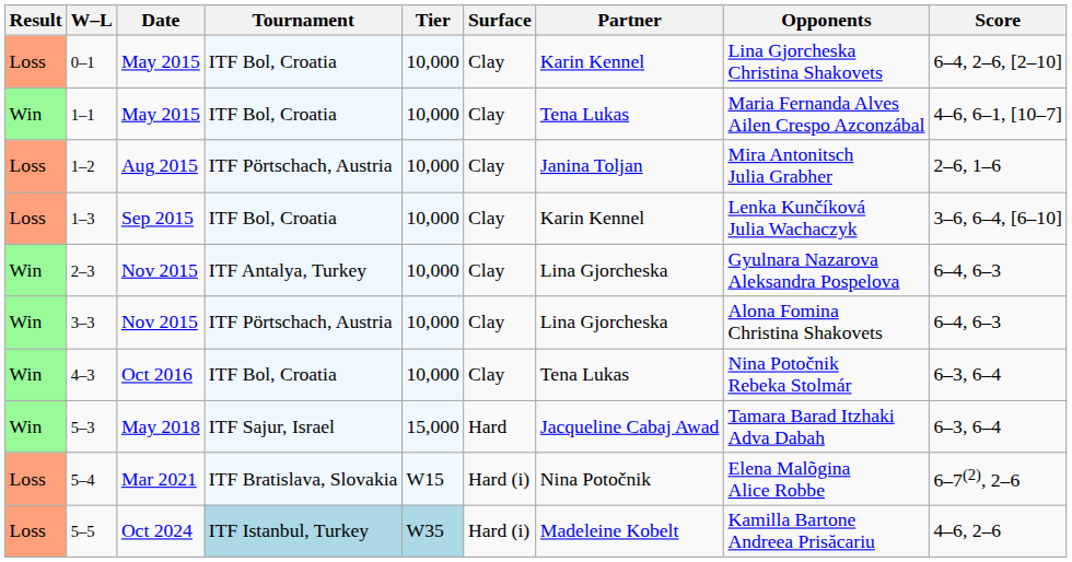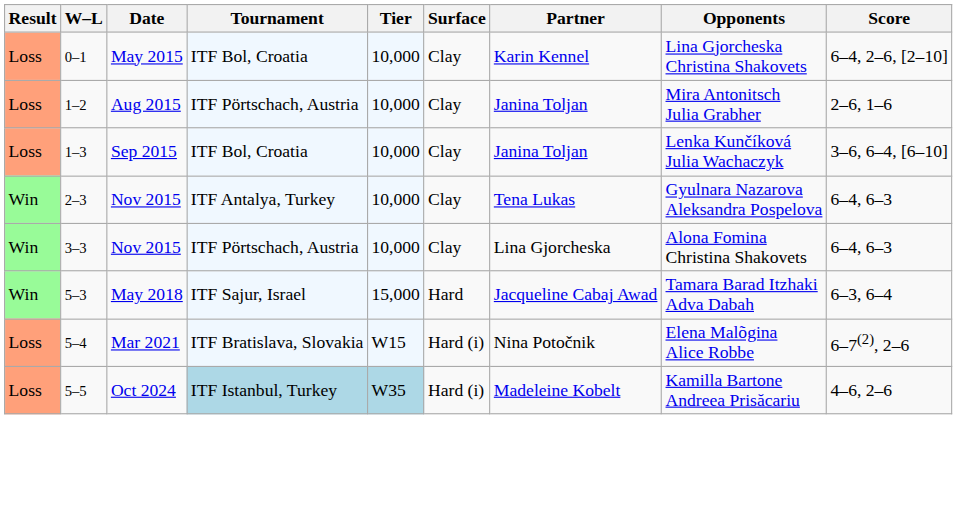 <table class="sortable wikitable">
 <tr>
 <th>Result</th>
 <th class="unsortable">W–L</th>
 <th>Date</th>
 <th>Tournament</th>
 <th>Tier</th>
 <th>Surface</th>
 <th>Partner</th>
 <th>Opponents</th>
 <th class="unsortable">Score</th>
 </tr>
 <tr>
 <td style="background:#ffa07a;">Loss</td>
 <td><small>0–1</small></td>
 <td><a href='#'>May 2015</a></td>
 <td style="background:#f0f8ff;">ITF Bol, Croatia</td>
 <td style="background:#f0f8ff;">10,000</td>
 <td>Clay</td>
 <td> <a href='#'>Karin Kennel</a></td>
 <td> <a href='#'>Lina Gjorcheska</a> <br> <a href='#'>Christina Shakovets</a></td>
 <td>6–4, 2–6, [2–10]</td>
 </tr>
 <tr>
-<td style="background:#98fb98;">Win</td>
-<td><small>1–1</small></td>
-<td><a href='#'>May 2015</a></td>
-<td style="background:#f0f8ff;">ITF Bol, Croatia</td>
-<td style="background:#f0f8ff;">10,000</td>
-<td>Clay</td>
-<td> <a href='#'>Tena Lukas</a></td>
-<td> <a href='#'>Maria Fernanda Alves</a> <br> <a href='#'>Ailen Crespo Azconzábal</a></td>
-<td>4–6, 6–1, [10–7]</td>
-</tr>
-<tr>
 <td style="background:#ffa07a;">Loss</td>
 <td><small>1–2</small></td>
 <td><a href='#'>Aug 2015</a></td>
 <td style="background:#f0f8ff;">ITF Pörtschach, Austria</td>
 <td style="background:#f0f8ff;">10,000</td>
 <td>Clay</td>
 <td> <a href='#'>Janina Toljan</a></td>
 <td> <a href='#'>Mira Antonitsch</a> <br> <a href='#'>Julia Grabher</a></td>
 <td>2–6, 1–6</td>
 </tr>
 <tr>
 <td style="background:#ffa07a;">Loss</td>
 <td><small>1–3</small></td>
 <td><a href='#'>Sep 2015</a></td>
 <td style="background:#f0f8ff;">ITF Bol, Croatia</td>
 <td style="background:#f0f8ff;">10,000</td>
 <td>Clay</td>
-<td> Karin Kennel</td>
+<td> <a href='#'>Janina Toljan</a></td>
 <td> <a href='#'>Lenka Kunčíková</a> <br> <a href='#'>Julia Wachaczyk</a></td>
 <td>3–6, 6–4, [6–10]</td>
 </tr>
 <tr>
 <td style="background:#98fb98;">Win</td>
 <td><small>2–3</small></td>
 <td><a href='#'>Nov 2015</a></td>
 <td style="background:#f0f8ff;">ITF Antalya, Turkey</td>
 <td style="background:#f0f8ff;">10,000</td>
 <td>Clay</td>
-<td> Lina Gjorcheska</td>
+<td> <a href='#'>Tena Lukas</a></td>
 <td> <a href='#'>Gyulnara Nazarova</a> <br> <a href='#'>Aleksandra Pospelova</a></td>
 <td>6–4, 6–3</td>
 </tr>
 <tr>
 <td style="background:#98fb98;">Win</td>
 <td><small>3–3</small></td>
 <td><a href='#'>Nov 2015</a></td>
 <td style="background:#f0f8ff;">ITF Pörtschach, Austria</td>
 <td style="background:#f0f8ff;">10,000</td>
 <td>Clay</td>
 <td> Lina Gjorcheska</td>
 <td> <a href='#'>Alona Fomina</a> <br> Christina Shakovets</td>
 <td>6–4, 6–3</td>
-</tr>
-<tr>
-<td style="background:#98fb98;">Win</td>
-<td><small>4–3</small></td>
-<td><a href='#'>Oct 2016</a></td>
-<td style="background:#f0f8ff;">ITF Bol, Croatia</td>
-<td style="background:#f0f8ff;">10,000</td>
-<td>Clay</td>
-<td> Tena Lukas</td>
-<td> <a href='#'>Nina Potočnik</a> <br> <a href='#'>Rebeka Stolmár</a></td>
-<td>6–3, 6–4</td>
 </tr>
 <tr>
 <td style="background:#98fb98;">Win</td>
 <td><small>5–3</small></td>
 <td><a href='#'>May 2018</a></td>
 <td style="background:#f0f8ff;">ITF Sajur, Israel</td>
 <td style="background:#f0f8ff;">15,000</td>
 <td>Hard</td>
 <td> <a href='#'>Jacqueline Cabaj Awad</a></td>
 <td> <a href='#'>Tamara Barad Itzhaki</a> <br> <a href='#'>Adva Dabah</a></td>
 <td>6–3, 6–4</td>
 </tr>
 <tr>
 <td style="background:#ffa07a;">Loss</td>
 <td><small>5–4</small></td>
 <td><a href='#'>Mar 2021</a></td>
 <td style="background:#f0f8ff;">ITF Bratislava, Slovakia</td>
 <td style="background:#f0f8ff;">W15</td>
 <td>Hard (i)</td>
 <td> Nina Potočnik</td>
 <td> <a href='#'>Elena Malõgina</a> <br> <a href='#'>Alice Robbe</a></td>
 <td>6–7<sup>(2)</sup>, 2–6</td>
 </tr>
 <tr>
 <td style="background:#ffa07a;">Loss</td>
 <td><small>5–5</small></td>
 <td><a href='#'>Oct 2024</a></td>
 <td style="background:lightblue;">ITF Istanbul, Turkey</td>
 <td style="background:lightblue;">W35</td>
 <td>Hard (i)</td>
 <td> <a href='#'>Madeleine Kobelt</a></td>
 <td> <a href='#'>Kamilla Bartone</a> <br> <a href='#'>Andreea Prisăcariu</a></td>
 <td>4–6, 2–6</td>
 </tr>
 </table>
